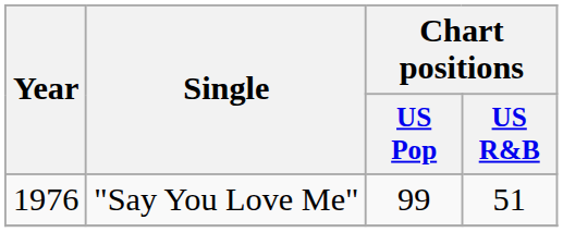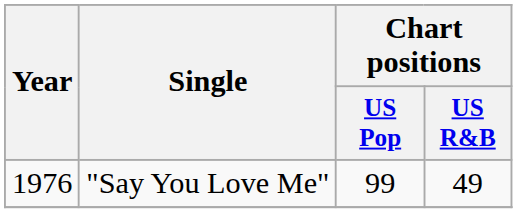 <table class="wikitable" style="text-align:center;">
 <tr>
 <th rowspan="2">Year</th>
 <th rowspan="2">Single</th>
 <th colspan="3">Chart positions</th>
 </tr>
 <tr style="font-size:smaller;">
 <th width="40"><a href='#'>US<br>Pop</a></th>
 <th width="40"><a href='#'>US<br>R&B</a></th>
 </tr>
 <tr>
 <td>1976</td>
 <td align="left">"Say You Love Me"</td>
 <td>99</td>
-<td>51</td>
+<td>49</td>
 </tr>
 <tr>
 </tr>
 </table>
